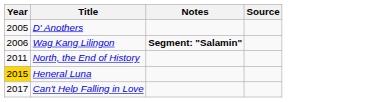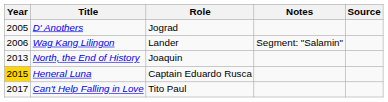 <table class="wikitable sortable">
 <tr>
 <th>Year</th>
 <th>Title</th>
+<th>Role</th>
 <th class="unsortable">Notes</th>
 <th class="unsortable">Source</th>
 </tr>
 <tr>
 <td>2005</td>
 <td><em><a href='#'>D' Anothers</a></em></td>
+<td>Jograd</td>
 <td></td>
 <td></td>
 </tr>
 <tr>
 <td>2006</td>
 <td><em><a href='#'>Wag Kang Lilingon</a></em></td>
-<td><strong>Segment: "Salamin"</strong></td>
+<td>Lander</td>
+<td>Segment: "Salamin"</td>
 <td></td>
 </tr>
 <tr>
-<td>2011</td>
+<td>2013</td>
 <td><em><a href='#'>North, the End of History</a></em></td>
+<td>Joaquin</td>
 <td></td>
 <td></td>
 </tr>
 <tr>
 <td style="background: gold;">2015</td>
 <td><em><a href='#'>Heneral Luna</a></em></td>
+<td>Captain Eduardo Rusca</td>
 <td></td>
 <td></td>
 </tr>
 <tr>
 <td>2017</td>
 <td><em><a href='#'>Can't Help Falling in Love</a></em></td>
+<td>Tito Paul</td>
 <td></td>
 <td></td>
 </tr>
 </table>
